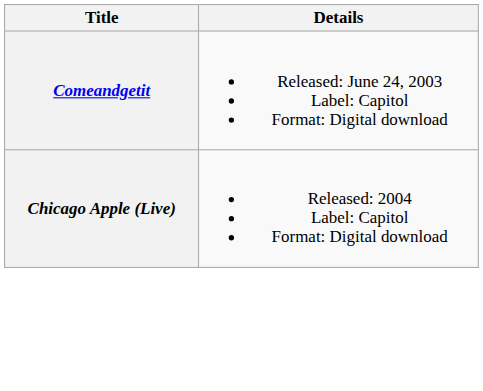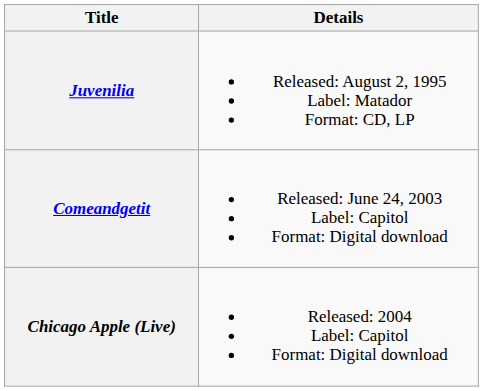 <table class="wikitable plainrowheaders" style="text-align:center;" border="1">
 <tr>
 <th scope="col" style="width:11em;">Title</th>
 <th scope="col" style="width:16em;">Details</th>
+</tr>
+<tr>
+<th scope="row"><em><a href='#'>Juvenilia</a></em></th>
+<td><br><ul><li>Released: August 2, 1995</li><li>Label: Matador</li><li>Format: CD, LP</li></ul></td>
 </tr>
 <tr>
 <th scope="row"><em><a href='#'>Comeandgetit</a></em></th>
 <td><br><ul><li>Released: June 24, 2003</li><li>Label: Capitol</li><li>Format: Digital download</li></ul></td>
 </tr>
 <tr>
 <th scope="row"><em>Chicago Apple (Live)</em></th>
 <td><br><ul><li>Released: 2004</li><li>Label: Capitol</li><li>Format: Digital download</li></ul></td>
 </tr>
 </table>
